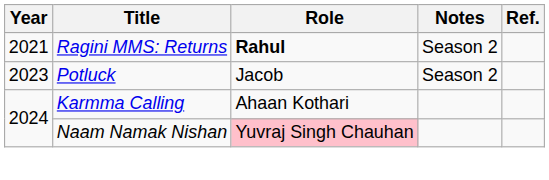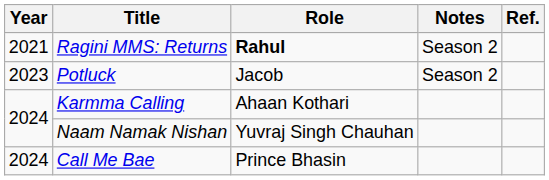 <table class="wikitable">
 <tr>
 <th>Year</th>
 <th>Title</th>
 <th>Role</th>
 <th>Notes</th>
 <th>Ref.</th>
 </tr>
 <tr>
 <td>2021</td>
 <td><em><a href='#'>Ragini MMS: Returns</a></em></td>
 <td><strong>Rahul</strong></td>
 <td>Season 2</td>
 <td></td>
 </tr>
 <tr>
 <td>2023</td>
 <td><em><a href='#'>Potluck</a></em></td>
 <td>Jacob</td>
 <td>Season 2</td>
 <td></td>
 </tr>
 <tr>
 <td rowspan="2">2024</td>
 <td><em><a href='#'>Karmma Calling</a></em></td>
 <td>Ahaan Kothari</td>
 <td></td>
 <td></td>
 </tr>
 <tr>
 <td><em>Naam Namak Nishan</em></td>
-<td style="background: pink;">Yuvraj Singh Chauhan</td>
+<td>Yuvraj Singh Chauhan</td>
+<td></td>
+<td></td>
+</tr>
+<tr>
+<td>2024</td>
+<td><em><a href='#'>Call Me Bae</a></em></td>
+<td>Prince Bhasin</td>
 <td></td>
 <td></td>
 </tr>
 </table>
